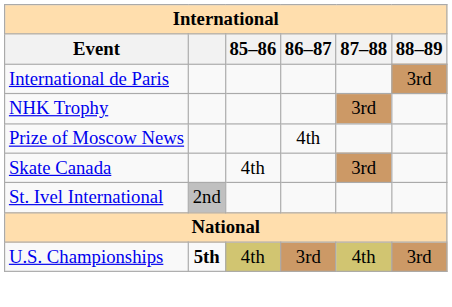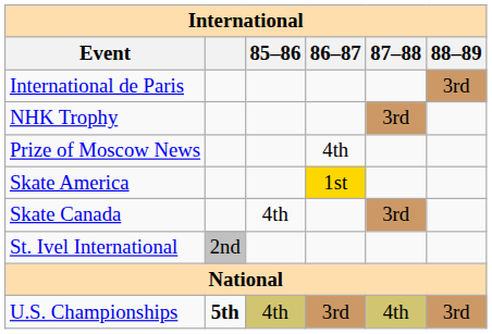 <table class="wikitable" style="text-align:center">
 <tr>
 <th style="background-color: #ffdead; " colspan=6 align=center>International</th>
 </tr>
 <tr>
 <th>Event</th>
 <th></th>
 <th>85–86</th>
 <th>86–87</th>
 <th>87–88</th>
 <th>88–89</th>
 </tr>
 <tr>
 <td align=left><a href='#'>International de Paris</a></td>
 <td></td>
 <td></td>
 <td></td>
 <td></td>
 <td bgcolor=cc9966>3rd</td>
 </tr>
 <tr>
 <td align=left><a href='#'>NHK Trophy</a></td>
 <td></td>
 <td></td>
 <td></td>
 <td bgcolor=cc9966>3rd</td>
 <td></td>
 </tr>
 <tr>
 <td align=left><a href='#'>Prize of Moscow News</a></td>
 <td></td>
 <td></td>
 <td>4th</td>
 <td></td>
 <td></td>
 </tr>
 <tr>
+<td align=left><a href='#'>Skate America</a></td>
+<td></td>
+<td></td>
+<td bgcolor=gold>1st</td>
+<td></td>
+<td></td>
+</tr>
+<tr>
 <td align=left><a href='#'>Skate Canada</a></td>
 <td></td>
 <td>4th</td>
 <td></td>
 <td bgcolor=cc9966>3rd</td>
 <td></td>
 </tr>
 <tr>
 <td align=left><a href='#'>St. Ivel International</a></td>
 <td bgcolor=silver>2nd</td>
 <td></td>
 <td></td>
 <td></td>
 <td></td>
 </tr>
 <tr>
 <th style="background-color: #ffdead; " colspan=6 align=center>National</th>
 </tr>
 <tr>
 <td align=left><a href='#'>U.S. Championships</a></td>
 <td><strong>5th</strong></td>
 <td bgcolor=d1c571>4th</td>
 <td bgcolor=cc9966>3rd</td>
 <td bgcolor=d1c571>4th</td>
 <td bgcolor=cc9966>3rd</td>
 </tr>
 </table>
